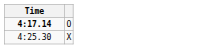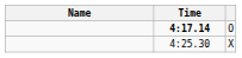 <table class="wikitable" style="text-align:center;">
 <tr>
+<th style="width:15em">Name</th>
 <th style="width:7em">Time</th>
 <th></th>
 </tr>
 <tr>
+<td align=left></td>
 <td><strong>4:17.14</strong></td>
 <td>O</td>
 </tr>
 <tr>
+<td align=left></td>
 <td>4:25.30</td>
 <td>X</td>
 </tr>
 </table>
